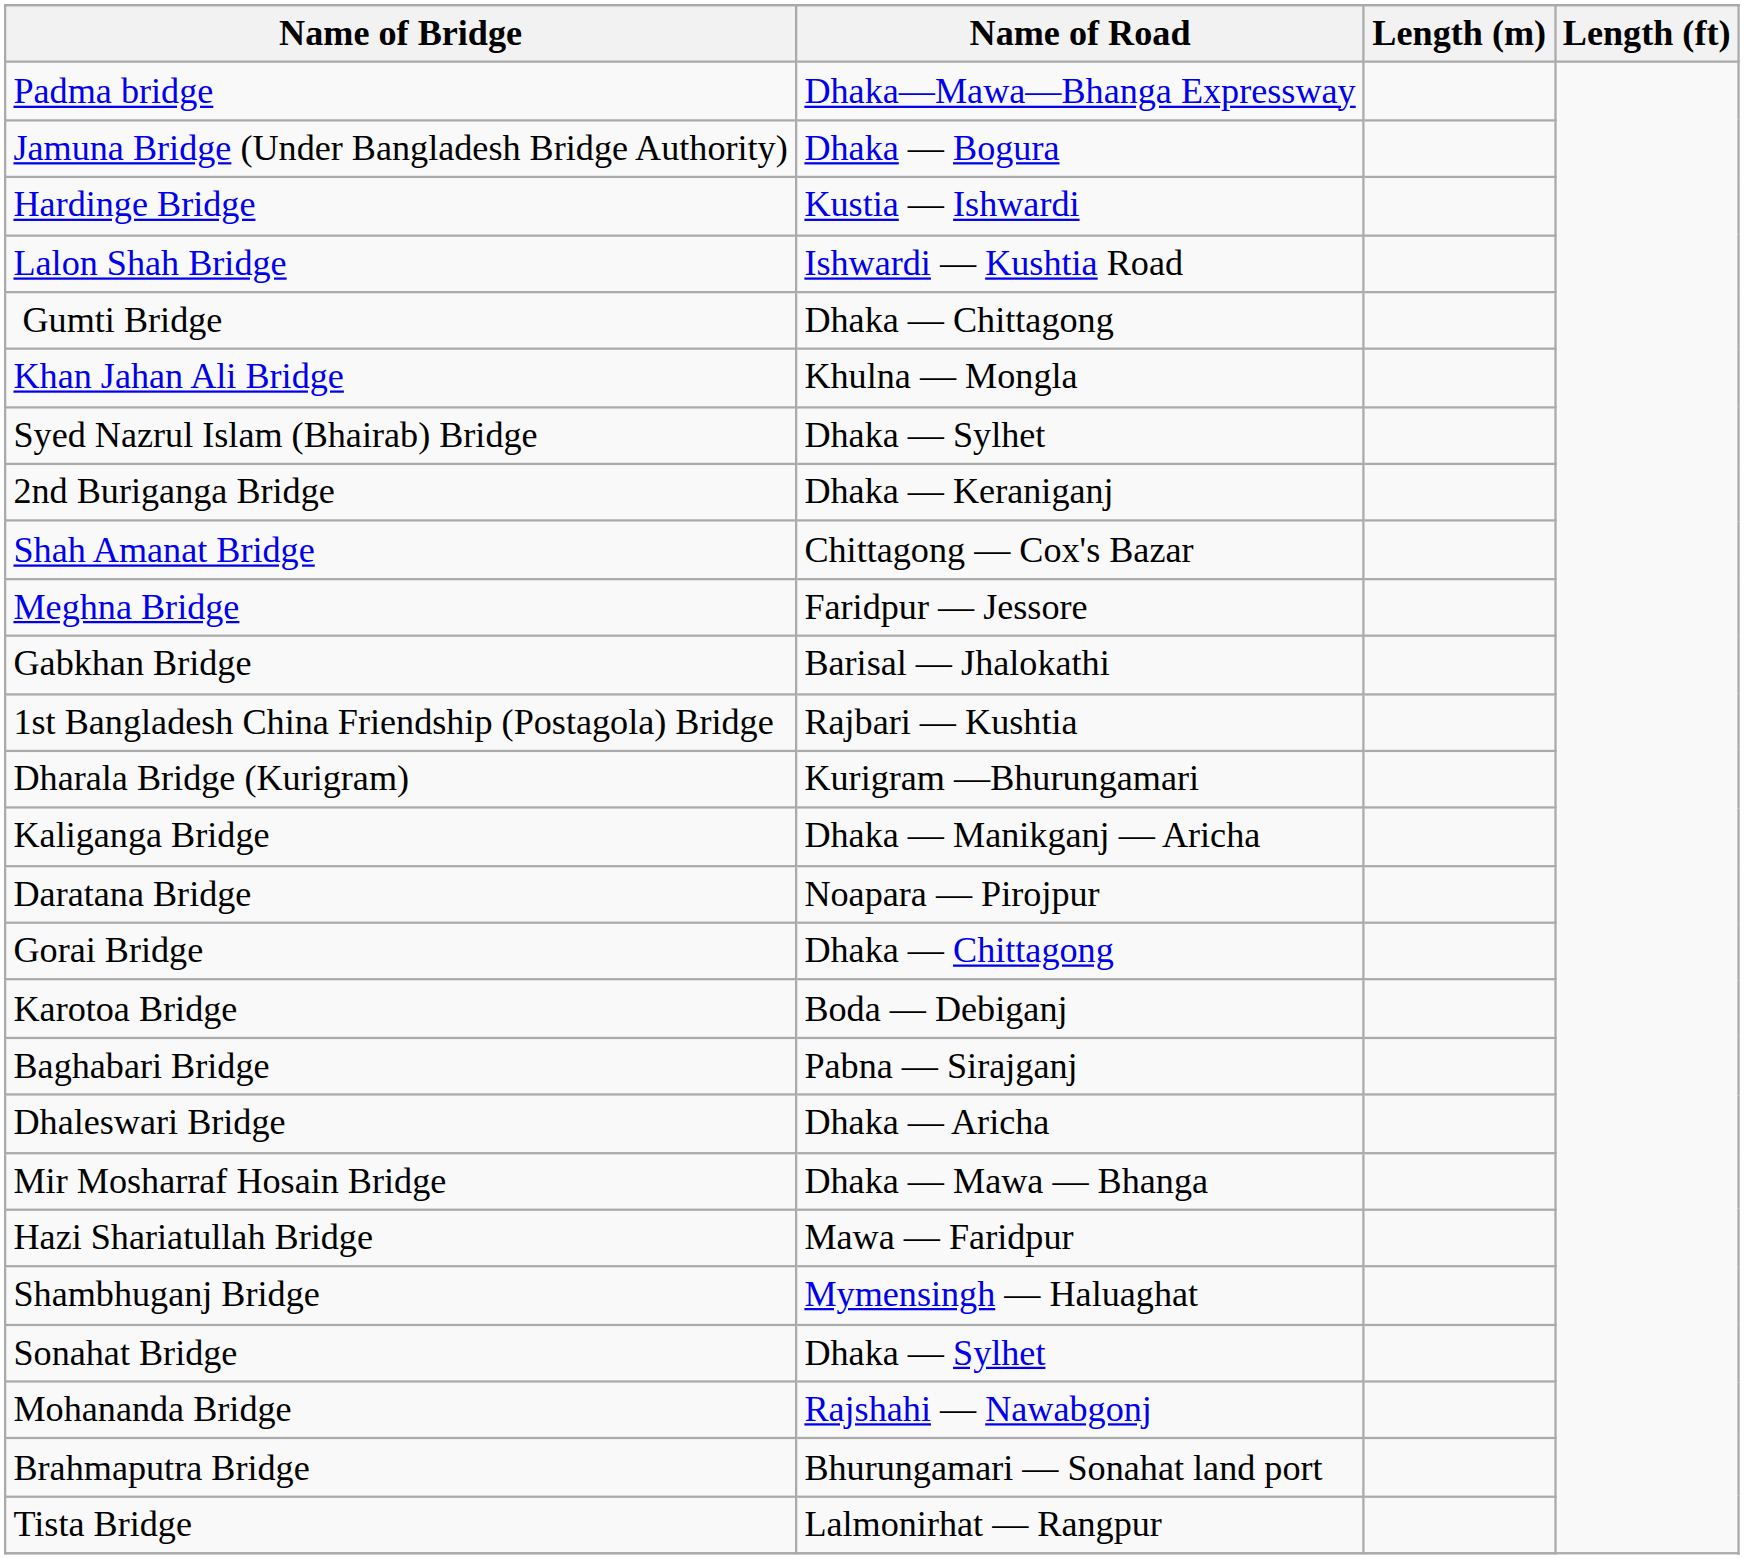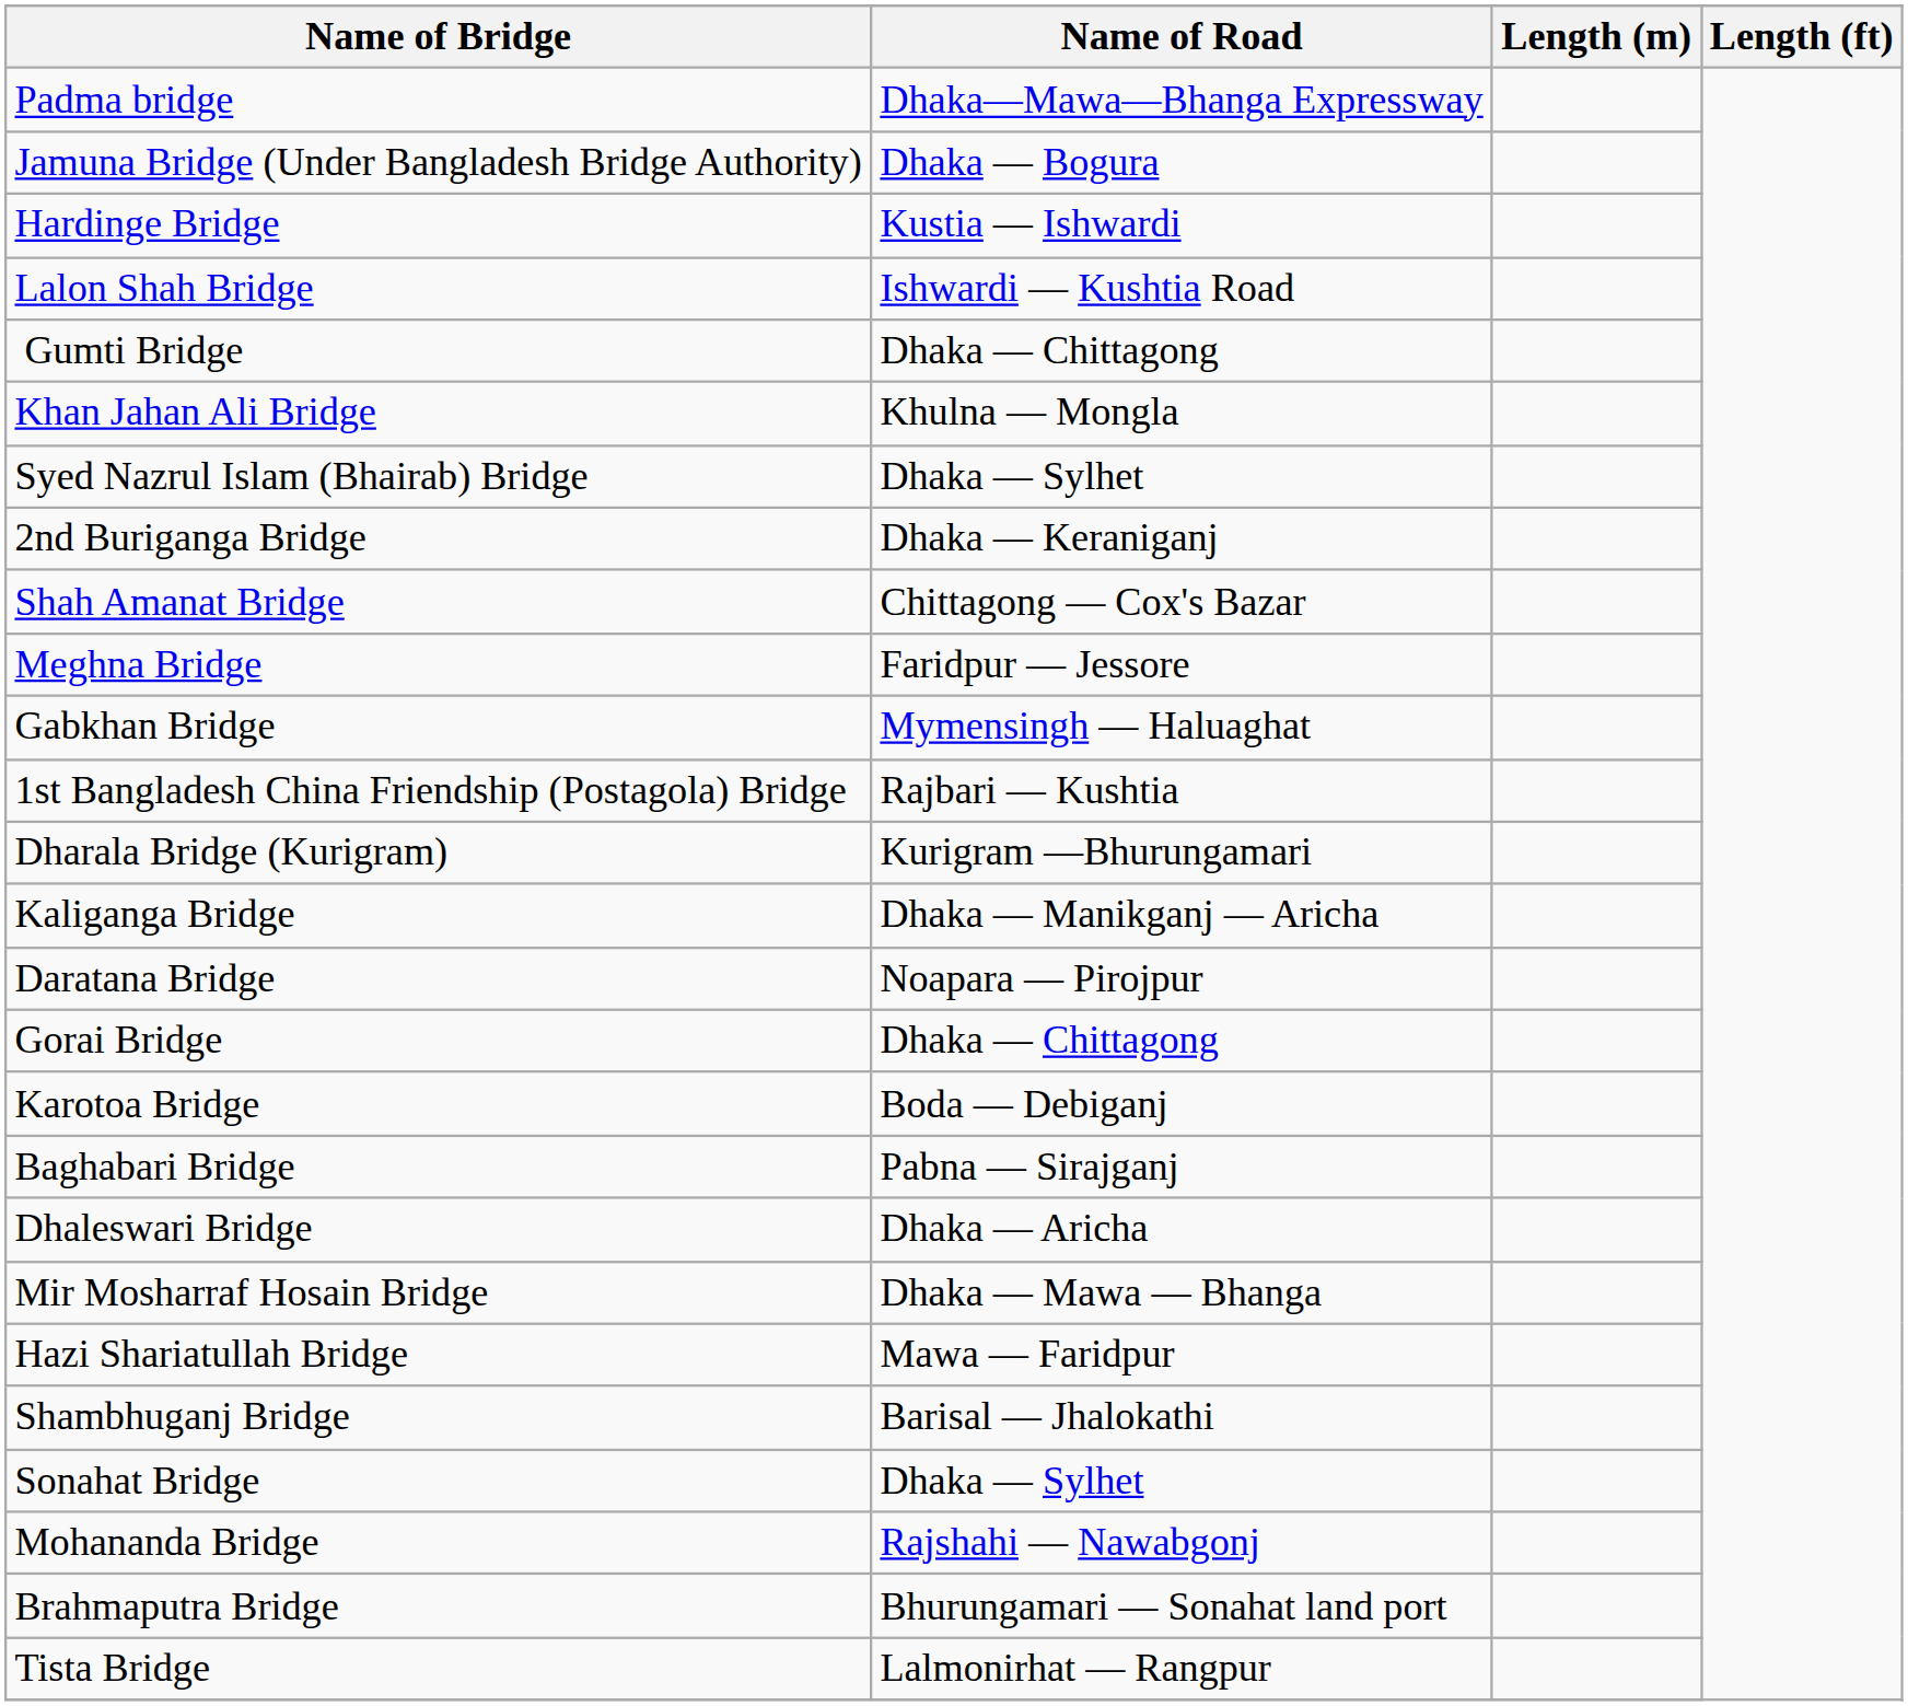 <table class="wikitable sortable">
 <tr>
 </tr>
 <tr>
 <th>Name of Bridge</th>
 <th>Name of Road</th>
 <th>Length (m)</th>
 <th>Length (ft)</th>
 </tr>
 <tr>
 <td><a href='#'>Padma bridge</a></td>
 <td><a href='#'>Dhaka—Mawa—Bhanga Expressway</a></td>
 <td></td>
 </tr>
 <tr>
 <td><a href='#'>Jamuna Bridge</a> (Under Bangladesh Bridge Authority)</td>
 <td><a href='#'>Dhaka</a> — <a href='#'>Bogura</a></td>
 <td></td>
 </tr>
 <tr>
 <td><a href='#'>Hardinge Bridge</a></td>
 <td><a href='#'>Kustia</a> — <a href='#'>Ishwardi</a></td>
 <td></td>
 </tr>
 <tr>
 <td><a href='#'>Lalon Shah Bridge</a></td>
 <td><a href='#'>Ishwardi</a> — <a href='#'>Kushtia</a> Road</td>
 <td></td>
 </tr>
 <tr>
 <td> Gumti Bridge</td>
 <td>Dhaka — Chittagong</td>
 <td></td>
 </tr>
 <tr>
 <td><a href='#'>Khan Jahan Ali Bridge</a></td>
 <td>Khulna — Mongla</td>
 <td></td>
 </tr>
 <tr>
 <td>Syed Nazrul Islam (Bhairab) Bridge</td>
 <td>Dhaka — Sylhet</td>
 <td></td>
 </tr>
 <tr>
 <td>2nd Buriganga Bridge</td>
 <td>Dhaka — Keraniganj</td>
 <td></td>
 </tr>
 <tr>
 <td><a href='#'>Shah Amanat Bridge</a></td>
 <td>Chittagong — Cox's Bazar</td>
 <td></td>
 </tr>
 <tr>
 <td><a href='#'>Meghna Bridge</a></td>
 <td>Faridpur — Jessore</td>
 <td></td>
 </tr>
 <tr>
 <td>Gabkhan Bridge</td>
-<td>Barisal — Jhalokathi</td>
+<td><a href='#'>Mymensingh</a> — Haluaghat</td>
 <td></td>
 </tr>
 <tr>
 <td>1st Bangladesh China Friendship (Postagola) Bridge</td>
 <td>Rajbari — Kushtia</td>
 <td></td>
 </tr>
 <tr>
 <td>Dharala Bridge (Kurigram)</td>
 <td>Kurigram —Bhurungamari</td>
 <td></td>
 </tr>
 <tr>
 <td>Kaliganga Bridge</td>
 <td>Dhaka — Manikganj — Aricha</td>
 <td></td>
 </tr>
 <tr>
 <td>Daratana Bridge</td>
 <td>Noapara — Pirojpur</td>
 <td></td>
 </tr>
 <tr>
 <td>Gorai Bridge</td>
 <td>Dhaka — <a href='#'>Chittagong</a></td>
 <td></td>
 </tr>
 <tr>
 <td>Karotoa Bridge</td>
 <td>Boda — Debiganj</td>
 <td></td>
 </tr>
 <tr>
 <td>Baghabari Bridge</td>
 <td>Pabna — Sirajganj</td>
 <td></td>
 </tr>
 <tr>
 <td>Dhaleswari Bridge</td>
 <td>Dhaka — Aricha</td>
 <td></td>
 </tr>
 <tr>
 <td>Mir Mosharraf Hosain Bridge</td>
 <td>Dhaka — Mawa — Bhanga</td>
 <td></td>
 </tr>
 <tr>
 <td>Hazi Shariatullah Bridge</td>
 <td>Mawa — Faridpur</td>
 <td></td>
 </tr>
 <tr>
 <td>Shambhuganj Bridge</td>
-<td><a href='#'>Mymensingh</a> — Haluaghat</td>
+<td>Barisal — Jhalokathi</td>
 <td></td>
 </tr>
 <tr>
 <td>Sonahat Bridge</td>
 <td>Dhaka — <a href='#'>Sylhet</a></td>
 <td></td>
 </tr>
 <tr>
 <td>Mohananda Bridge</td>
 <td><a href='#'>Rajshahi</a> — <a href='#'>Nawabgonj</a></td>
 <td></td>
 </tr>
 <tr>
 <td>Brahmaputra Bridge</td>
 <td>Bhurungamari — Sonahat land port</td>
 <td></td>
 </tr>
 <tr>
 <td>Tista Bridge</td>
 <td>Lalmonirhat — Rangpur</td>
 <td></td>
 </tr>
 <tr>
 </tr>
 </table>
